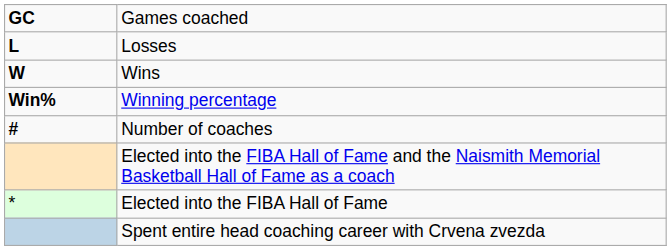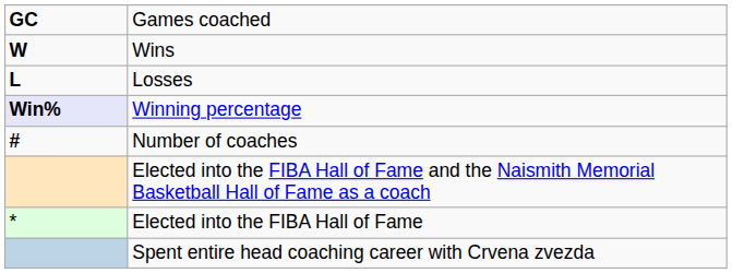 <table class="wikitable">
 <tr>
 <td><strong>GC</strong></td>
 <td>Games coached</td>
 </tr>
 <tr>
+<td><strong>W</strong></td>
+<td>Wins</td>
+</tr>
+<tr>
 <td><strong>L</strong></td>
 <td>Losses</td>
 </tr>
 <tr>
-<td><strong>W</strong></td>
-<td>Wins</td>
-</tr>
-<tr>
-<td><strong>Win%</strong></td>
+<td style="background: lavender;"><strong>Win%</strong></td>
 <td><a href='#'>Winning percentage</a></td>
 </tr>
 <tr>
 <td><strong>#</strong></td>
 <td>Number of coaches</td>
 </tr>
 <tr>
 <td style="background-color:#FFE6BD; width:6em"></td>
 <td>Elected into the <a href='#'>FIBA Hall of Fame</a> and the <a href='#'>Naismith Memorial Basketball Hall of Fame as a coach</a></td>
 </tr>
 <tr>
 <td style="background-color:#ddffdd; width:6em">*</td>
 <td>Elected into the FIBA Hall of Fame</td>
 </tr>
 <tr>
 <td style="background-color:#BCD4E6"></td>
 <td>Spent entire head coaching career with Crvena zvezda</td>
 </tr>
 </table>
